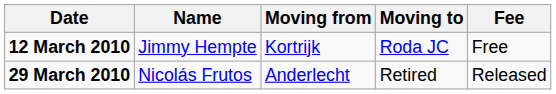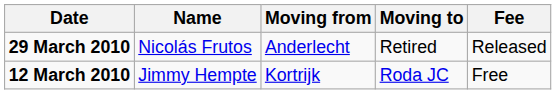 <table class="wikitable sortable">
 <tr>
 <th>Date</th>
 <th>Name</th>
 <th>Moving from</th>
 <th>Moving to</th>
 <th>Fee</th>
 </tr>
 <tr>
+<td><strong>29 March 2010</strong></td>
+<td> <a href='#'>Nicolás Frutos</a></td>
+<td><a href='#'>Anderlecht</a></td>
+<td>Retired</td>
+<td>Released </td>
+</tr>
+<tr>
 <td><strong>12 March 2010</strong></td>
 <td><a href='#'>Jimmy Hempte</a></td>
 <td><a href='#'>Kortrijk</a></td>
 <td> <a href='#'>Roda JC</a></td>
 <td>Free </td>
 </tr>
-<tr>
-<td><strong>29 March 2010</strong></td>
-<td> <a href='#'>Nicolás Frutos</a></td>
-<td><a href='#'>Anderlecht</a></td>
-<td>Retired</td>
-<td>Released </td>
-</tr>
 </table>
